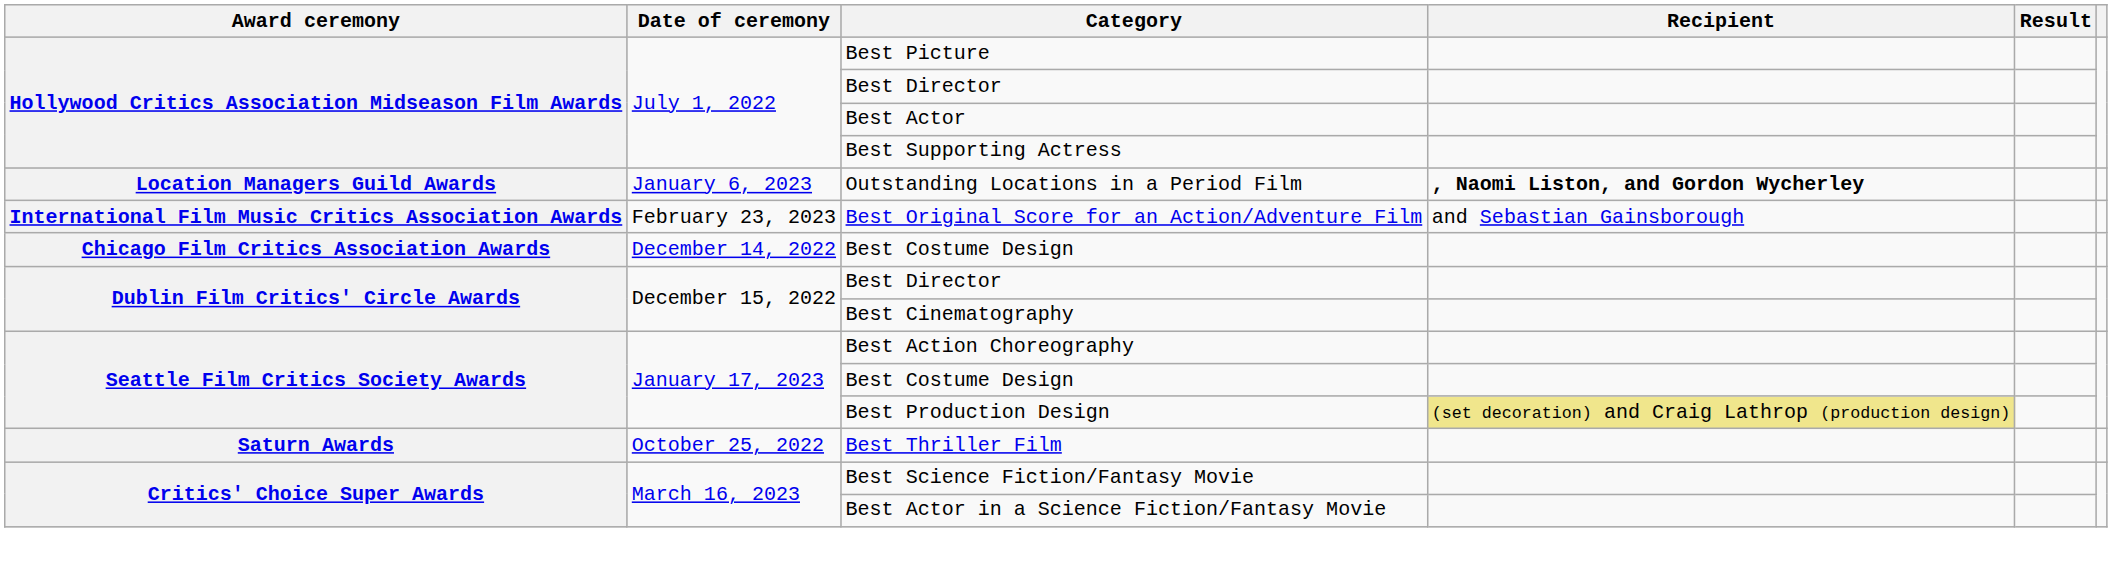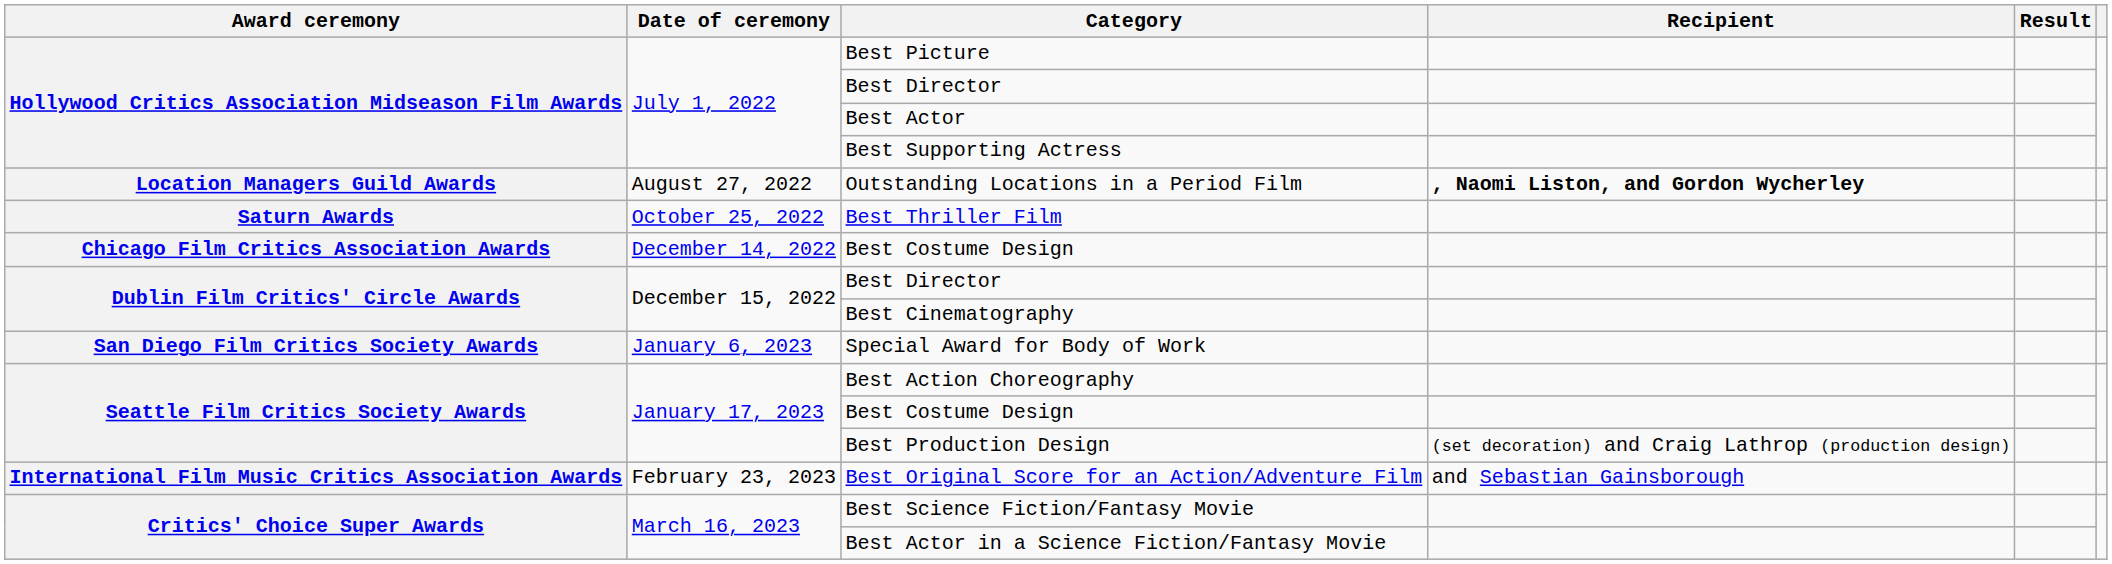 <table class="wikitable plainrowheaders sortable">
 <tr>
 <th scope="col">Award ceremony</th>
 <th scope="col">Date of ceremony</th>
 <th scope="col">Category</th>
 <th scope="col">Recipient</th>
 <th scope="col">Result</th>
 <th scope="col" class="unsortable"></th>
 </tr>
 <tr>
 <th scope="row" rowspan="4"><a href='#'>Hollywood Critics Association Midseason Film Awards</a></th>
 <td rowspan="4"><a href='#'>July 1, 2022</a></td>
 <td>Best Picture</td>
 <td></td>
 <td></td>
 <td align="center" rowspan="4"></td>
 </tr>
 <tr>
 <td>Best Director</td>
 <td></td>
 <td></td>
 </tr>
 <tr>
 <td>Best Actor</td>
 <td></td>
 <td></td>
 </tr>
 <tr>
 <td>Best Supporting Actress</td>
 <td></td>
 <td></td>
 </tr>
 <tr>
 <th scope="row"><a href='#'>Location Managers Guild Awards</a></th>
-<td><a href='#'>January 6, 2023</a></td>
+<td>August 27, 2022</td>
 <td>Outstanding Locations in a Period Film</td>
 <td><strong>, Naomi Liston, and Gordon Wycherley</strong></td>
 <td></td>
 <td align="center"></td>
 </tr>
 <tr>
-<th scope="row"><a href='#'>International Film Music Critics Association Awards</a></th>
-<td>February 23, 2023</td>
-<td><a href='#'>Best Original Score for an Action/Adventure Film</a></td>
-<td> and <a href='#'>Sebastian Gainsborough</a></td>
+<th scope="row"><a href='#'>Saturn Awards</a></th>
+<td><a href='#'>October 25, 2022</a></td>
+<td><a href='#'>Best Thriller Film</a></td>
+<td></td>
 <td></td>
 <td align="center"></td>
 </tr>
 <tr>
 <th scope="row"><a href='#'>Chicago Film Critics Association Awards</a></th>
 <td><a href='#'>December 14, 2022</a></td>
 <td>Best Costume Design</td>
 <td></td>
 <td></td>
 <td align="center"></td>
 </tr>
 <tr>
 <th scope="row" rowspan="2"><a href='#'>Dublin Film Critics' Circle Awards</a></th>
 <td rowspan="2">December 15, 2022</td>
 <td>Best Director</td>
 <td></td>
 <td></td>
 <td align="center" rowspan="2"></td>
 </tr>
 <tr>
 <td>Best Cinematography</td>
 <td></td>
 <td></td>
 </tr>
 <tr>
+<th scope="row"><a href='#'>San Diego Film Critics Society Awards</a></th>
+<td><a href='#'>January 6, 2023</a></td>
+<td>Special Award for Body of Work</td>
+<td></td>
+<td></td>
+<td align="center"></td>
+</tr>
+<tr>
 <th scope="row" rowspan="3"><a href='#'>Seattle Film Critics Society Awards</a></th>
 <td rowspan="3"><a href='#'>January 17, 2023</a></td>
 <td>Best Action Choreography</td>
 <td></td>
 <td></td>
 <td align="center" rowspan="3"></td>
 </tr>
 <tr>
 <td>Best Costume Design</td>
 <td></td>
 <td></td>
 </tr>
 <tr>
 <td>Best Production Design</td>
-<td style="background: khaki;"> <small>(set decoration)</small> and Craig Lathrop <small>(production design)</small></td>
+<td> <small>(set decoration)</small> and Craig Lathrop <small>(production design)</small></td>
 <td></td>
 </tr>
 <tr>
-<th scope="row"><a href='#'>Saturn Awards</a></th>
-<td><a href='#'>October 25, 2022</a></td>
-<td><a href='#'>Best Thriller Film</a></td>
-<td></td>
+<th scope="row"><a href='#'>International Film Music Critics Association Awards</a></th>
+<td>February 23, 2023</td>
+<td><a href='#'>Best Original Score for an Action/Adventure Film</a></td>
+<td> and <a href='#'>Sebastian Gainsborough</a></td>
 <td></td>
 <td align="center"></td>
 </tr>
 <tr>
 <th scope="row" rowspan="2"><a href='#'>Critics' Choice Super Awards</a></th>
 <td rowspan="2"><a href='#'>March 16, 2023</a></td>
 <td>Best Science Fiction/Fantasy Movie</td>
 <td></td>
 <td></td>
 <td align="center" rowspan="2"></td>
 </tr>
 <tr>
 <td>Best Actor in a Science Fiction/Fantasy Movie</td>
 <td></td>
 <td></td>
 </tr>
 </table>
